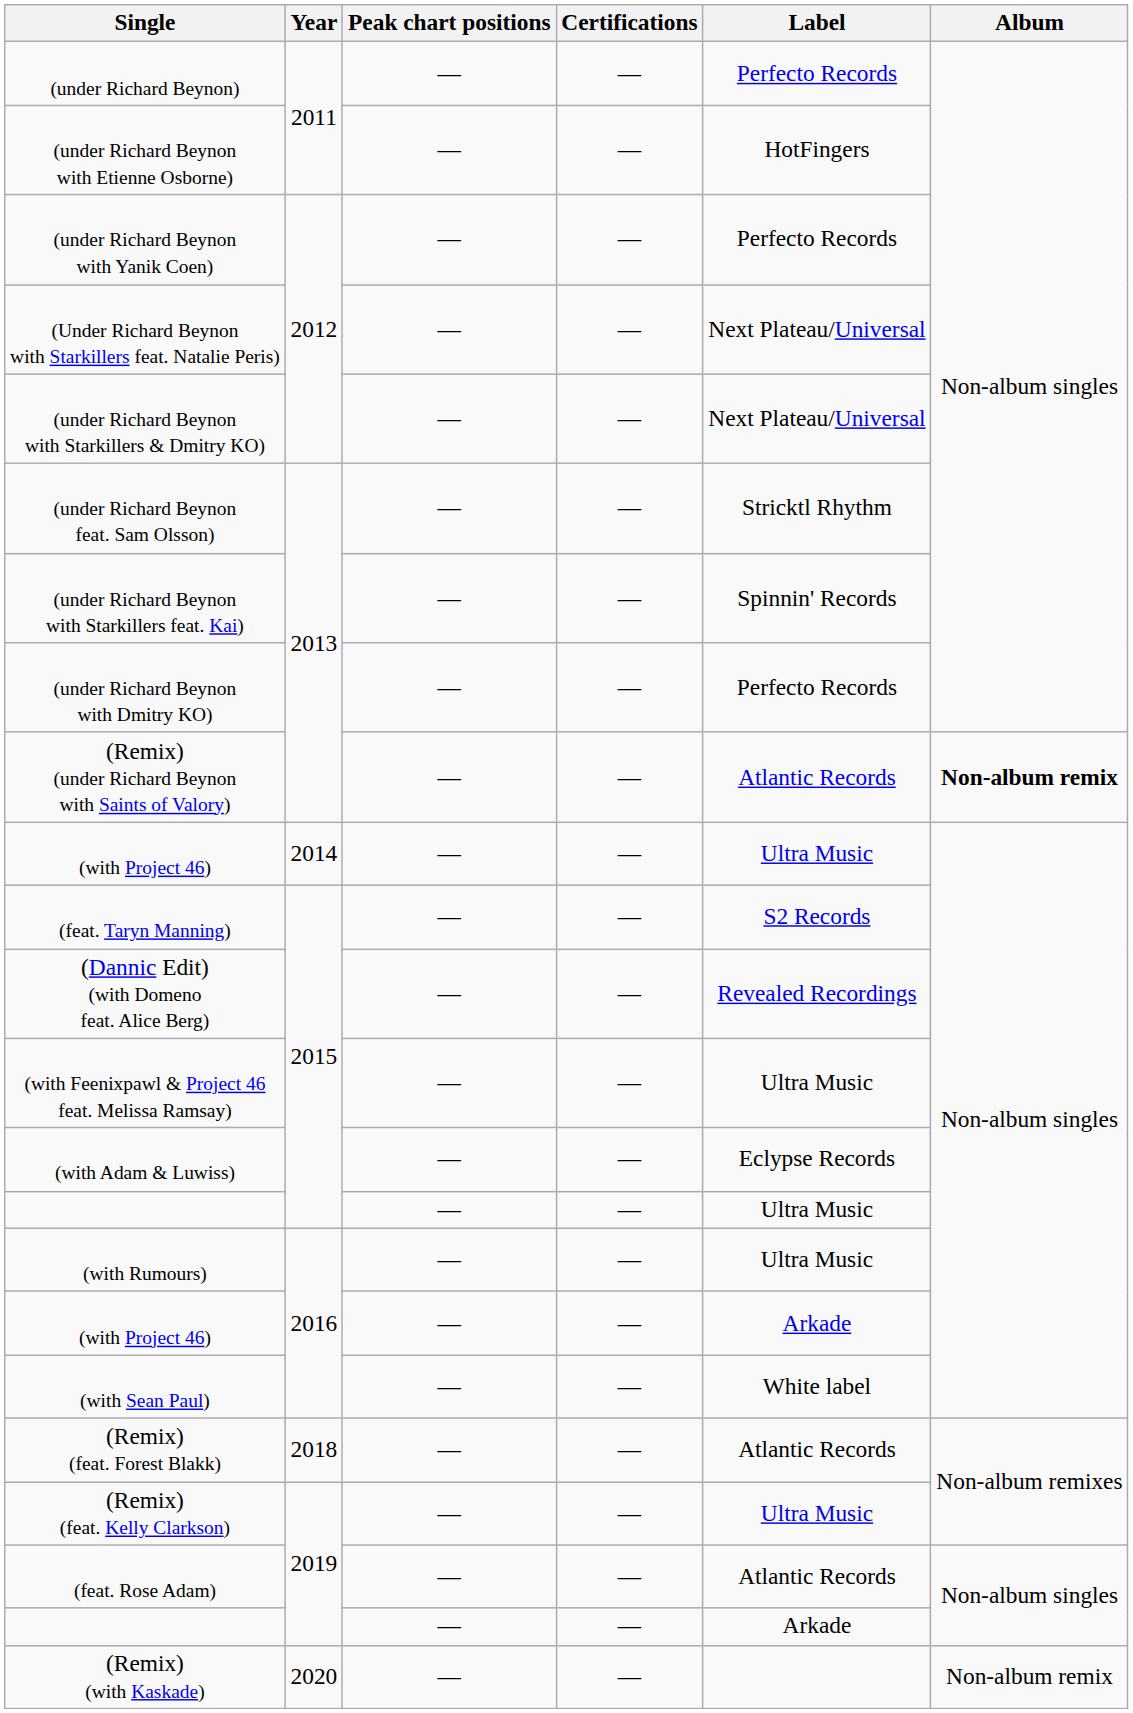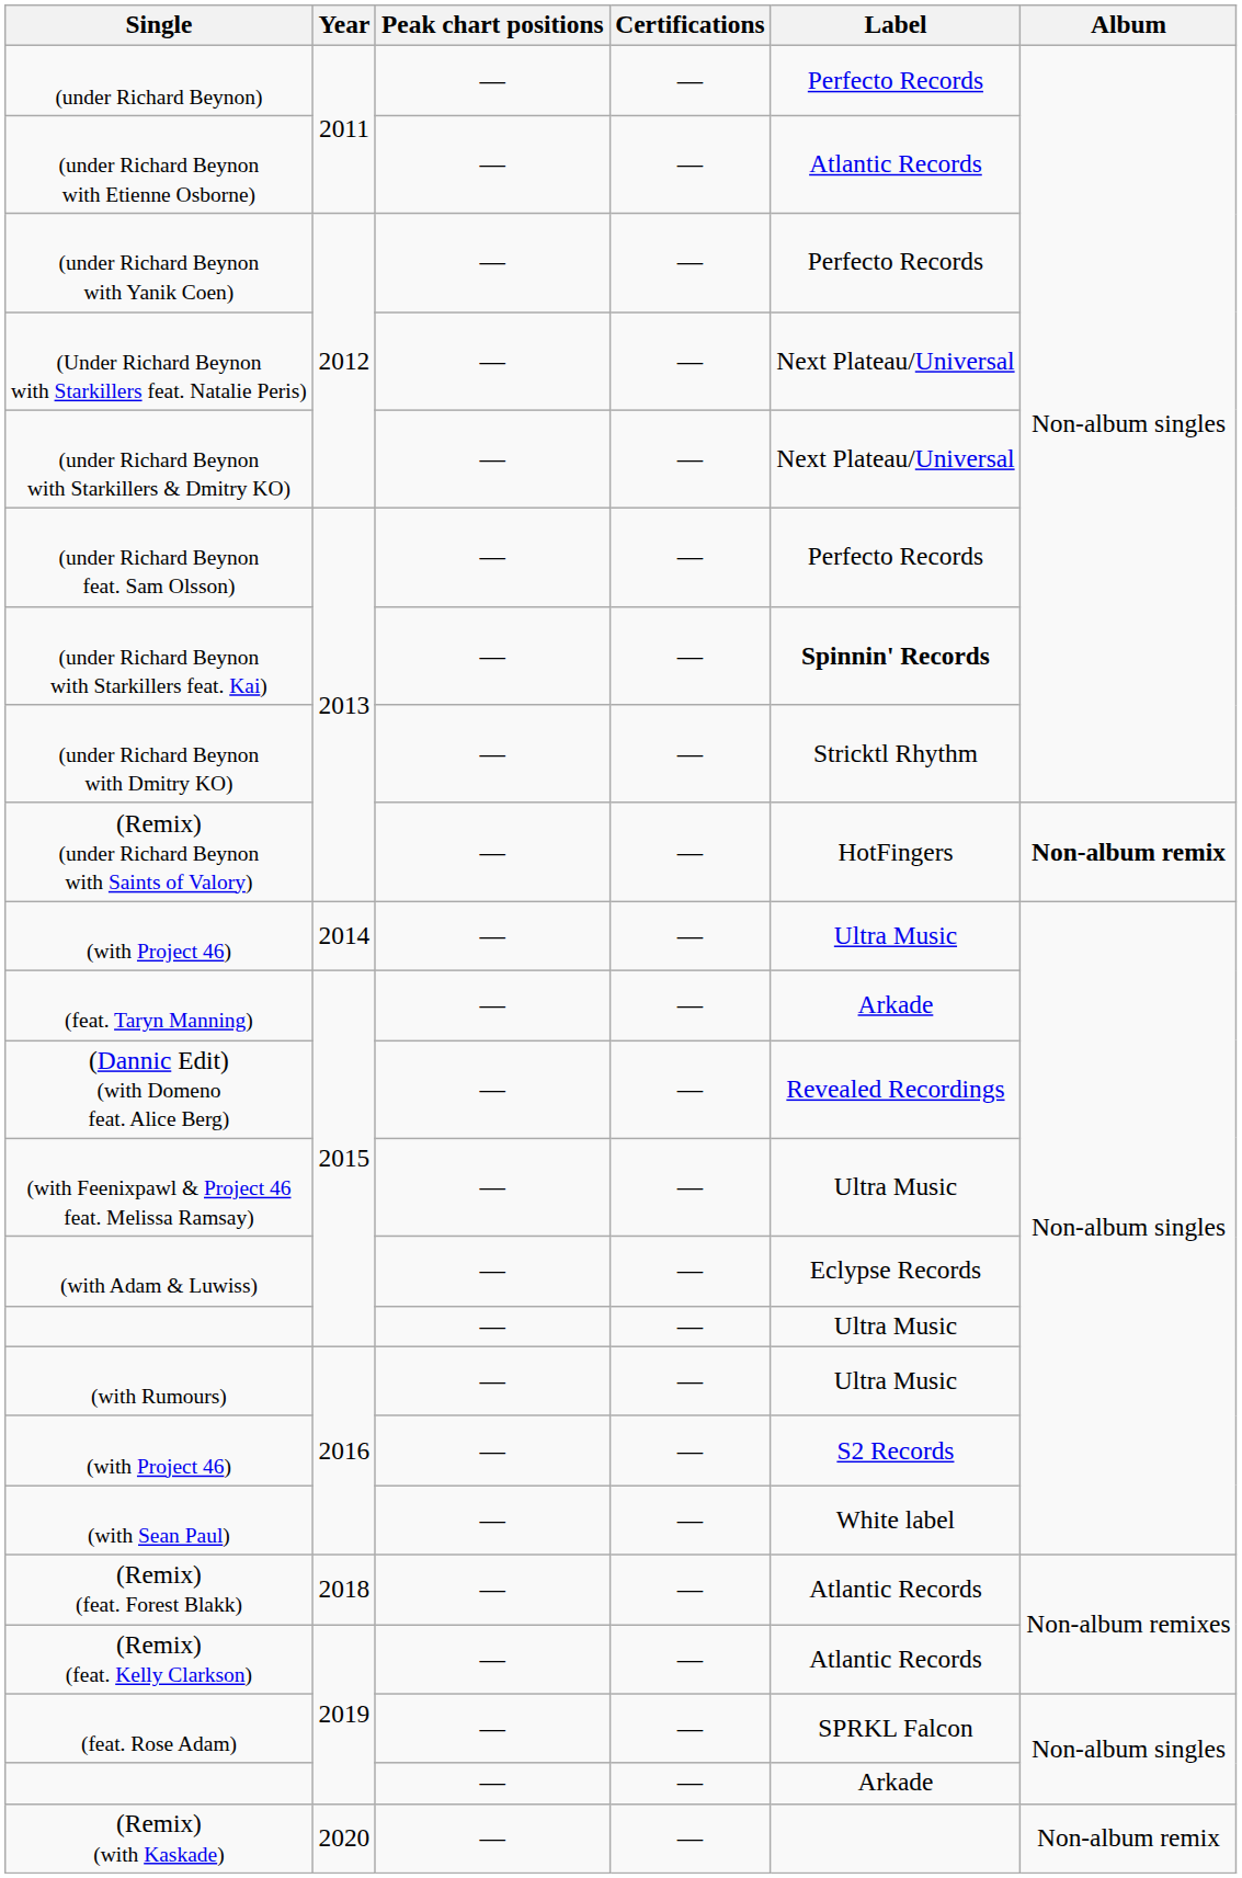 <table class="wikitable plainrowheaders" style="text-align:center;">
 <tr>
 <th scope="col">Single</th>
 <th scope="col">Year</th>
 <th colspan="1" scope="col">Peak chart positions</th>
 <th scope="col">Certifications</th>
 <th>Label</th>
 <th>Album</th>
 </tr>
 <tr>
 <td scope="row"><br><small>(under Richard Beynon</small><small>)</small></td>
 <td rowspan="2">2011</td>
 <td>—</td>
 <td>—</td>
 <td><a href='#'>Perfecto Records</a></td>
 <td rowspan="8">Non-album singles</td>
 </tr>
 <tr>
 <td scope="row"><br><small>(under Richard Beynon</small><br><small>with Etienne Osborne)</small></td>
 <td>—</td>
 <td>—</td>
-<td>HotFingers</td>
+<td><a href='#'>Atlantic Records</a></td>
 </tr>
 <tr>
 <td scope="row"><br><small>(under Richard Beynon</small><br><small>with Yanik Coen)</small></td>
 <td rowspan="3">2012</td>
 <td>—</td>
 <td>—</td>
 <td>Perfecto Records</td>
 </tr>
 <tr>
 <td scope="row"><br><small>(Under Richard Beynon</small><br><small>with <a href='#'>Starkillers</a> feat. Natalie Peris)</small></td>
 <td>—</td>
 <td>—</td>
 <td>Next Plateau/<a href='#'>Universal</a></td>
 </tr>
 <tr>
 <td><br><small>(under Richard Beynon</small><br><small>with Starkillers & Dmitry KO)</small></td>
 <td>—</td>
 <td>—</td>
 <td>Next Plateau/<a href='#'>Universal</a></td>
 </tr>
 <tr>
 <td><br><small>(under Richard Beynon</small><br><small>feat. Sam Olsson)</small></td>
 <td rowspan="4">2013</td>
 <td>—</td>
 <td>—</td>
-<td>Stricktl Rhythm</td>
+<td>Perfecto Records</td>
 </tr>
 <tr>
 <td><br><small>(under Richard Beynon</small><br><small>with Starkillers feat. <a href='#'>Kai</a>)</small></td>
 <td>—</td>
 <td>—</td>
-<td>Spinnin' Records</td>
+<td><strong>Spinnin' Records</strong></td>
 </tr>
 <tr>
 <td><br><small>(under Richard Beynon</small><br><small>with Dmitry KO)</small></td>
 <td>—</td>
 <td>—</td>
-<td>Perfecto Records</td>
+<td>Stricktl Rhythm</td>
 </tr>
 <tr>
 <td> (Remix)<br><small>(under Richard Beynon</small><br><small>with <a href='#'>Saints of Valory</a>)</small></td>
 <td>—</td>
 <td>—</td>
-<td><a href='#'>Atlantic Records</a></td>
+<td>HotFingers</td>
 <td><strong>Non-album remix</strong></td>
 </tr>
 <tr>
 <td><br><small>(with <a href='#'>Project 46</a>)</small></td>
 <td>2014</td>
 <td>—</td>
 <td>—</td>
 <td><a href='#'>Ultra Music</a></td>
 <td rowspan="9">Non-album singles</td>
 </tr>
 <tr>
 <td><br><small>(feat. <a href='#'>Taryn Manning</a>)</small></td>
 <td rowspan="5">2015</td>
 <td>—</td>
 <td>—</td>
-<td><a href='#'>S2 Records</a></td>
+<td><a href='#'>Arkade</a></td>
 </tr>
 <tr>
 <td> (<a href='#'>Dannic</a> Edit)<br><small>(with Domeno</small><br><small>feat. Alice Berg)</small></td>
 <td>—</td>
 <td>—</td>
 <td><a href='#'>Revealed Recordings</a></td>
 </tr>
 <tr>
 <td><br><small>(with Feenixpawl & <a href='#'>Project 46</a></small><br><small>feat. Melissa Ramsay)</small></td>
 <td>—</td>
 <td>—</td>
 <td>Ultra Music</td>
 </tr>
 <tr>
 <td><br><small>(with Adam & Luwiss)</small></td>
 <td>—</td>
 <td>—</td>
 <td>Eclypse Records</td>
 </tr>
 <tr>
 <td></td>
 <td>—</td>
 <td>—</td>
 <td>Ultra Music</td>
 </tr>
 <tr>
 <td><br><small>(with Rumours)</small></td>
 <td rowspan="3">2016</td>
 <td>—</td>
 <td>—</td>
 <td>Ultra Music</td>
 </tr>
 <tr>
 <td><br><small>(with <a href='#'>Project 46</a>)</small></td>
 <td>—</td>
 <td>—</td>
-<td><a href='#'>Arkade</a></td>
+<td><a href='#'>S2 Records</a></td>
 </tr>
 <tr>
 <td><br><small>(with <a href='#'>Sean Paul</a>)</small></td>
 <td>—</td>
 <td>—</td>
 <td>White label</td>
 </tr>
 <tr>
 <td> (Remix)<br><small>(feat. Forest Blakk)</small></td>
 <td>2018</td>
 <td>—</td>
 <td>—</td>
 <td>Atlantic Records</td>
 <td rowspan="2">Non-album remixes</td>
 </tr>
 <tr>
 <td> (Remix)<br><small>(feat. <a href='#'>Kelly Clarkson</a>)</small></td>
 <td rowspan="3">2019</td>
 <td>—</td>
 <td>—</td>
-<td><a href='#'>Ultra Music</a></td>
+<td>Atlantic Records</td>
 </tr>
 <tr>
 <td><br><small>(feat. Rose Adam)</small></td>
 <td>—</td>
 <td>—</td>
-<td>Atlantic Records</td>
+<td>SPRKL Falcon</td>
 <td rowspan="2">Non-album singles</td>
 </tr>
 <tr>
 <td></td>
 <td>—</td>
 <td>—</td>
 <td>Arkade</td>
 </tr>
 <tr>
 <td> (Remix)<br><small>(with <a href='#'>Kaskade</a>)</small></td>
 <td>2020</td>
 <td>—</td>
 <td>—</td>
 <td></td>
 <td>Non-album remix</td>
 </tr>
 </table>
